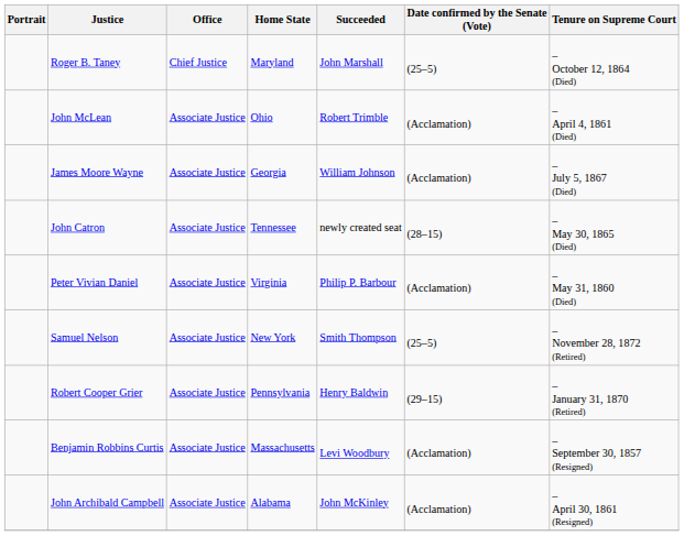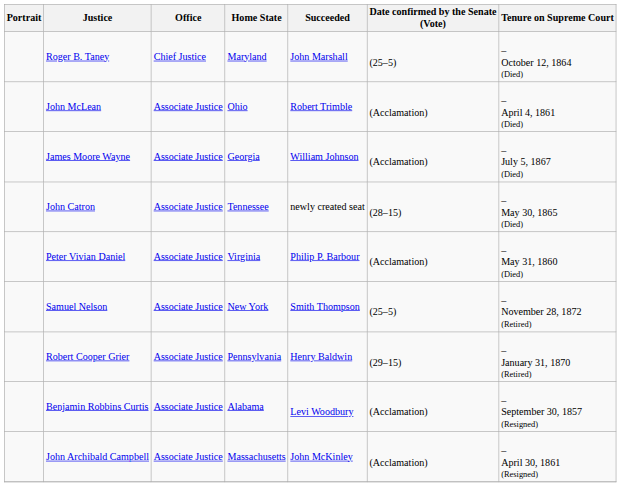 <table class="wikitable sortable">
 <tr>
 <th>Portrait</th>
 <th>Justice</th>
 <th>Office</th>
 <th>Home State</th>
 <th>Succeeded</th>
 <th>Date confirmed by the Senate<br>(Vote)</th>
 <th>Tenure on Supreme Court</th>
 </tr>
 <tr>
 <td></td>
 <td><a href='#'>Roger B. Taney</a></td>
 <td><a href='#'>Chief Justice</a></td>
 <td><a href='#'>Maryland</a></td>
 <td><a href='#'>John Marshall</a></td>
 <td><br>(25–5)</td>
 <td><br>–<br>October 12, 1864<br><small>(Died)</small></td>
 </tr>
 <tr>
 <td></td>
 <td><a href='#'>John McLean</a></td>
 <td><a href='#'>Associate Justice</a></td>
 <td><a href='#'>Ohio</a></td>
 <td><a href='#'>Robert Trimble</a></td>
 <td><br>(Acclamation)</td>
 <td><br>–<br>April 4, 1861<br><small>(Died)</small></td>
 </tr>
 <tr>
 <td></td>
 <td><a href='#'>James Moore Wayne</a></td>
 <td><a href='#'>Associate Justice</a></td>
 <td><a href='#'>Georgia</a></td>
 <td><a href='#'>William Johnson</a></td>
 <td><br>(Acclamation)</td>
 <td><br>–<br>July 5, 1867<br><small>(Died)</small></td>
 </tr>
 <tr>
 <td></td>
 <td><a href='#'>John Catron</a></td>
 <td><a href='#'>Associate Justice</a></td>
 <td><a href='#'>Tennessee</a></td>
 <td>newly created seat</td>
 <td><br>(28–15)</td>
 <td><br>–<br>May 30, 1865<br><small>(Died)</small></td>
 </tr>
 <tr>
 <td></td>
 <td><a href='#'>Peter Vivian Daniel</a></td>
 <td><a href='#'>Associate Justice</a></td>
 <td><a href='#'>Virginia</a></td>
 <td><a href='#'>Philip P. Barbour</a></td>
 <td><br>(Acclamation)</td>
 <td><br>–<br>May 31, 1860<br><small>(Died)</small></td>
 </tr>
 <tr>
 <td></td>
 <td><a href='#'>Samuel Nelson</a></td>
 <td><a href='#'>Associate Justice</a></td>
 <td><a href='#'>New York</a></td>
 <td><a href='#'>Smith Thompson</a></td>
 <td><br>(25–5)</td>
 <td><br>–<br>November 28, 1872<br><small>(Retired)</small></td>
 </tr>
 <tr>
 <td></td>
 <td><a href='#'>Robert Cooper Grier</a></td>
 <td><a href='#'>Associate Justice</a></td>
 <td><a href='#'>Pennsylvania</a></td>
 <td><a href='#'>Henry Baldwin</a></td>
 <td><br>(29–15)</td>
 <td><br>–<br>January 31, 1870<br><small>(Retired)</small></td>
 </tr>
 <tr>
 <td></td>
 <td><a href='#'>Benjamin Robbins Curtis</a></td>
 <td><a href='#'>Associate Justice</a></td>
-<td><a href='#'>Massachusetts</a></td>
+<td><a href='#'>Alabama</a></td>
 <td><br><a href='#'>Levi Woodbury</a></td>
 <td><br>(Acclamation)</td>
 <td><br>–<br>September 30, 1857<br><small>(Resigned)</small></td>
 </tr>
 <tr>
 <td></td>
 <td><a href='#'>John Archibald Campbell</a></td>
 <td><a href='#'>Associate Justice</a></td>
-<td><a href='#'>Alabama</a></td>
+<td><a href='#'>Massachusetts</a></td>
 <td><a href='#'>John McKinley</a></td>
 <td><br>(Acclamation)</td>
 <td><br>–<br>April 30, 1861<br><small>(Resigned)</small></td>
 </tr>
 <tr>
 </tr>
 </table>
